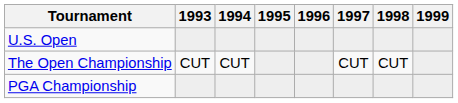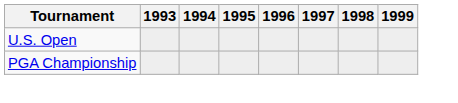 <table class="wikitable" style="font-size:95%;text-align:center;">
 <tr>
 <th>Tournament</th>
 <th>1993</th>
 <th>1994</th>
 <th>1995</th>
 <th>1996</th>
 <th>1997</th>
 <th>1998</th>
 <th>1999</th>
 </tr>
 <tr>
 <td align=left><a href='#'>U.S. Open</a></td>
 <td style="background:#eeeeee;"></td>
 <td style="background:#eeeeee;"></td>
 <td style="background:#eeeeee;"></td>
 <td style="background:#eeeeee;"></td>
 <td style="background:#eeeeee;"></td>
 <td style="background:#eeeeee;"></td>
 <td style="background:#eeeeee;"></td>
 </tr>
 <tr>
-<td align=left><a href='#'>The Open Championship</a></td>
-<td>CUT</td>
-<td>CUT</td>
-<td style="background:#eeeeee;"></td>
-<td style="background:#eeeeee;"></td>
-<td>CUT</td>
-<td>CUT</td>
-<td style="background:#eeeeee;"></td>
-</tr>
-<tr>
 <td align=left><a href='#'>PGA Championship</a></td>
 <td style="background:#eeeeee;"></td>
 <td style="background:#eeeeee;"></td>
 <td style="background:#eeeeee;"></td>
 <td style="background:#eeeeee;"></td>
 <td style="background:#eeeeee;"></td>
 <td style="background:#eeeeee;"></td>
 <td style="background:#eeeeee;"></td>
 </tr>
 </table>
